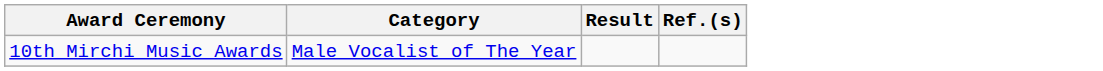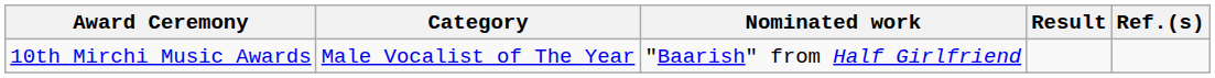 <table class="wikitable">
 <tr>
 <th>Award Ceremony</th>
 <th>Category</th>
+<th>Nominated work</th>
 <th>Result</th>
 <th>Ref.(s)</th>
 </tr>
 <tr>
 <td><a href='#'>10th Mirchi Music Awards</a></td>
 <td><a href='#'>Male Vocalist of The Year</a></td>
+<td>"<a href='#'>Baarish</a>" from <em><a href='#'>Half Girlfriend</a></em></td>
 <td></td>
 <td></td>
 </tr>
 </table>
